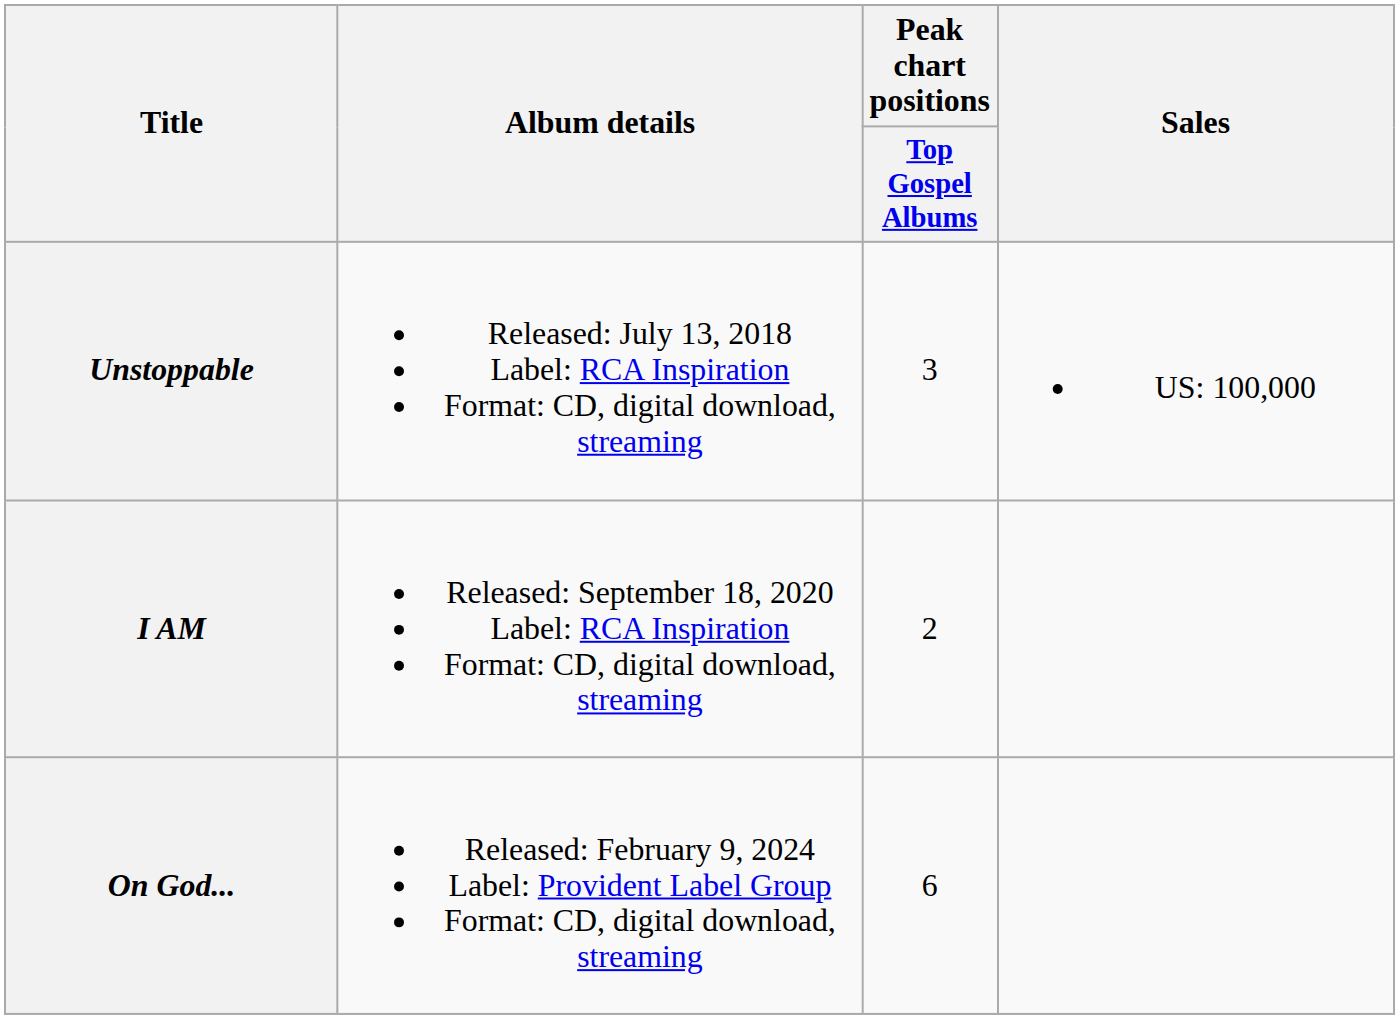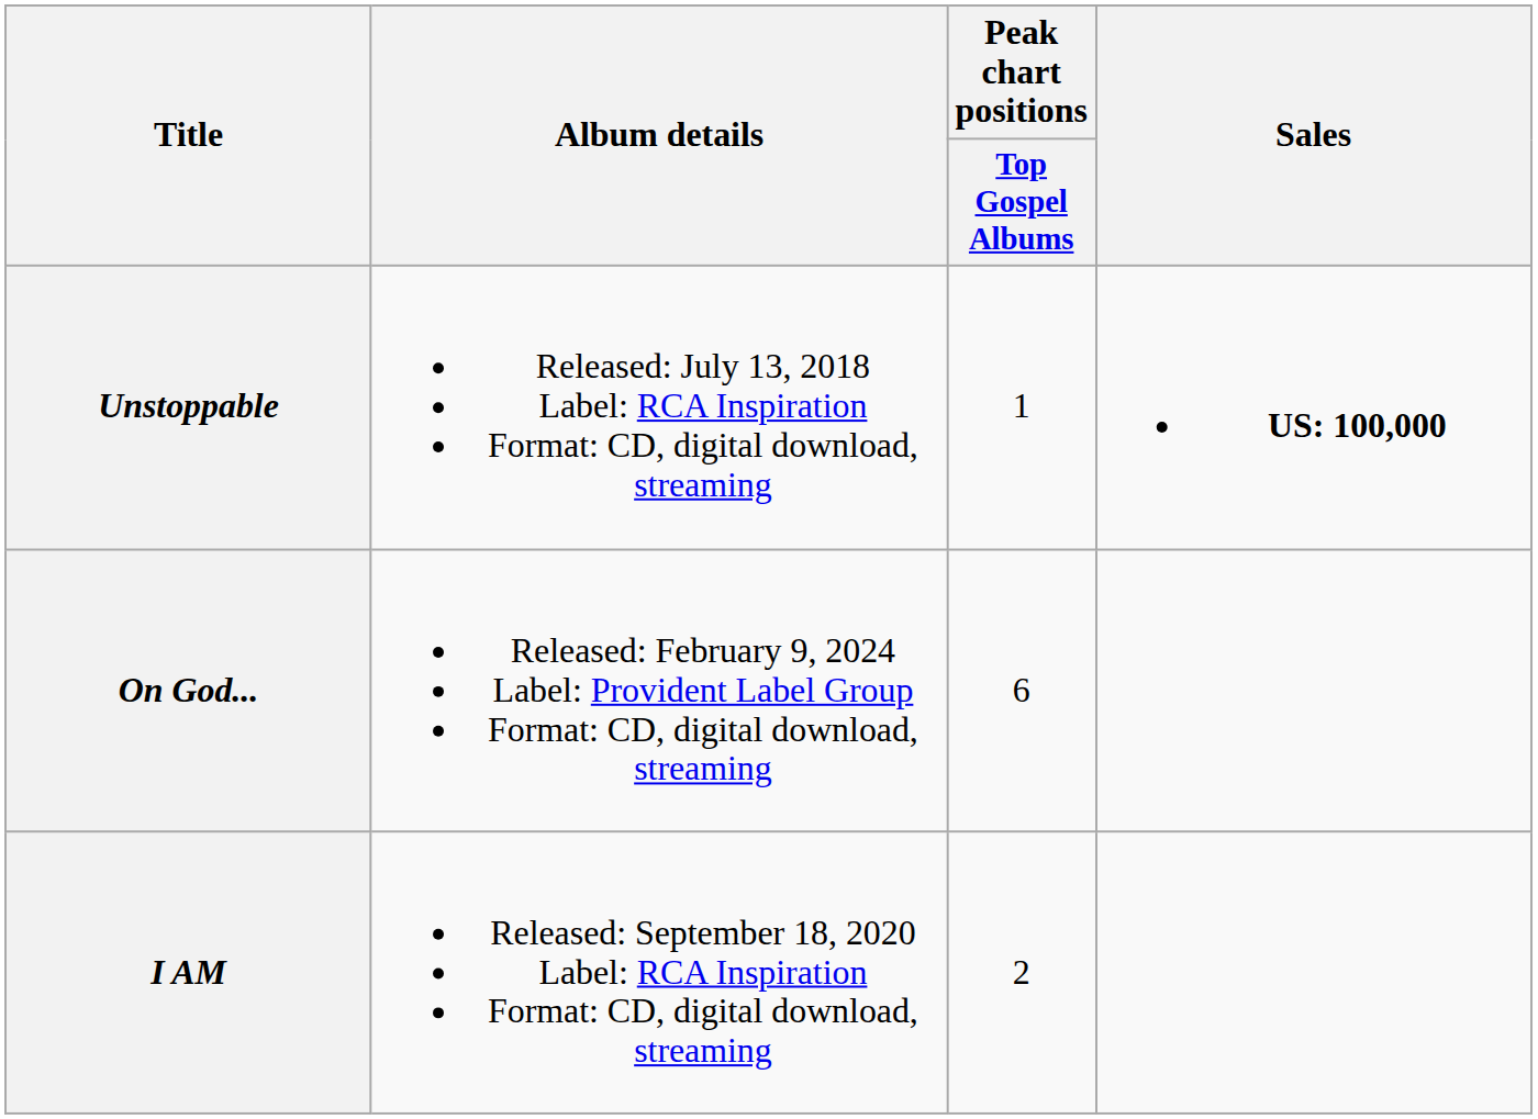 <table class="wikitable plainrowheaders" style="text-align:center;">
 <tr>
 <th scope="col" rowspan="2" style="width:10em;">Title</th>
 <th scope="col" rowspan="2" style="width:16em;">Album details</th>
 <th scope="col" colspan="1">Peak<br>chart<br>positions</th>
 <th scope="col" rowspan="2" style="width:12em;">Sales</th>
 </tr>
 <tr>
 <th scope="col" style="width:3em;font-size:90%;"><a href='#'>Top Gospel Albums</a></th>
 </tr>
 <tr>
 <th scope="row"><em>Unstoppable</em></th>
 <td><br><ul><li>Released: July 13, 2018</li><li>Label: <a href='#'>RCA Inspiration</a></li><li>Format: CD, digital download, <a href='#'>streaming</a></li></ul></td>
-<td>3</td>
-<td><br><ul><li>US: 100,000</li></ul></td>
+<td>1</td>
+<td><strong><br><ul><li>US: 100,000</li></ul></strong></td>
+</tr>
+<tr>
+<th scope="row"><em>On God...</em></th>
+<td><br><ul><li>Released: February 9, 2024</li><li>Label: <a href='#'>Provident Label Group</a></li><li>Format: CD, digital download, <a href='#'>streaming</a></li></ul></td>
+<td>6</td>
+<td></td>
 </tr>
 <tr>
 <th scope="row"><em>I AM</em></th>
 <td><br><ul><li>Released: September 18, 2020</li><li>Label: <a href='#'>RCA Inspiration</a></li><li>Format: CD, digital download, <a href='#'>streaming</a></li></ul></td>
 <td>2</td>
 <td></td>
 </tr>
-<tr>
-<th scope="row"><em>On God...</em></th>
-<td><br><ul><li>Released: February 9, 2024</li><li>Label: <a href='#'>Provident Label Group</a></li><li>Format: CD, digital download, <a href='#'>streaming</a></li></ul></td>
-<td>6</td>
-<td></td>
-</tr>
 </table>
